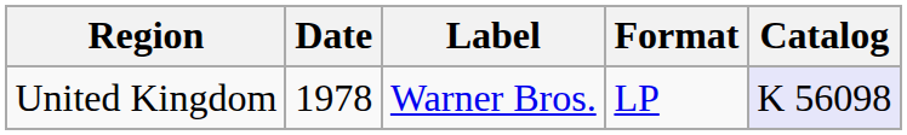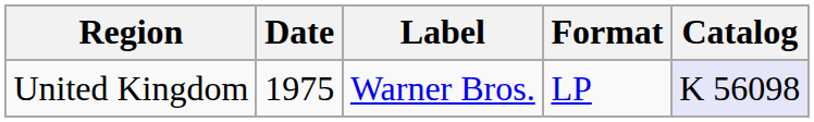 <table class="wikitable">
 <tr>
 <th>Region</th>
 <th>Date</th>
 <th>Label</th>
 <th>Format</th>
 <th>Catalog</th>
 </tr>
 <tr>
 <td>United Kingdom</td>
-<td>1978</td>
+<td>1975</td>
 <td><a href='#'>Warner Bros.</a></td>
 <td><a href='#'>LP</a></td>
 <td style="background: lavender;">K 56098</td>
 </tr>
 </table>
